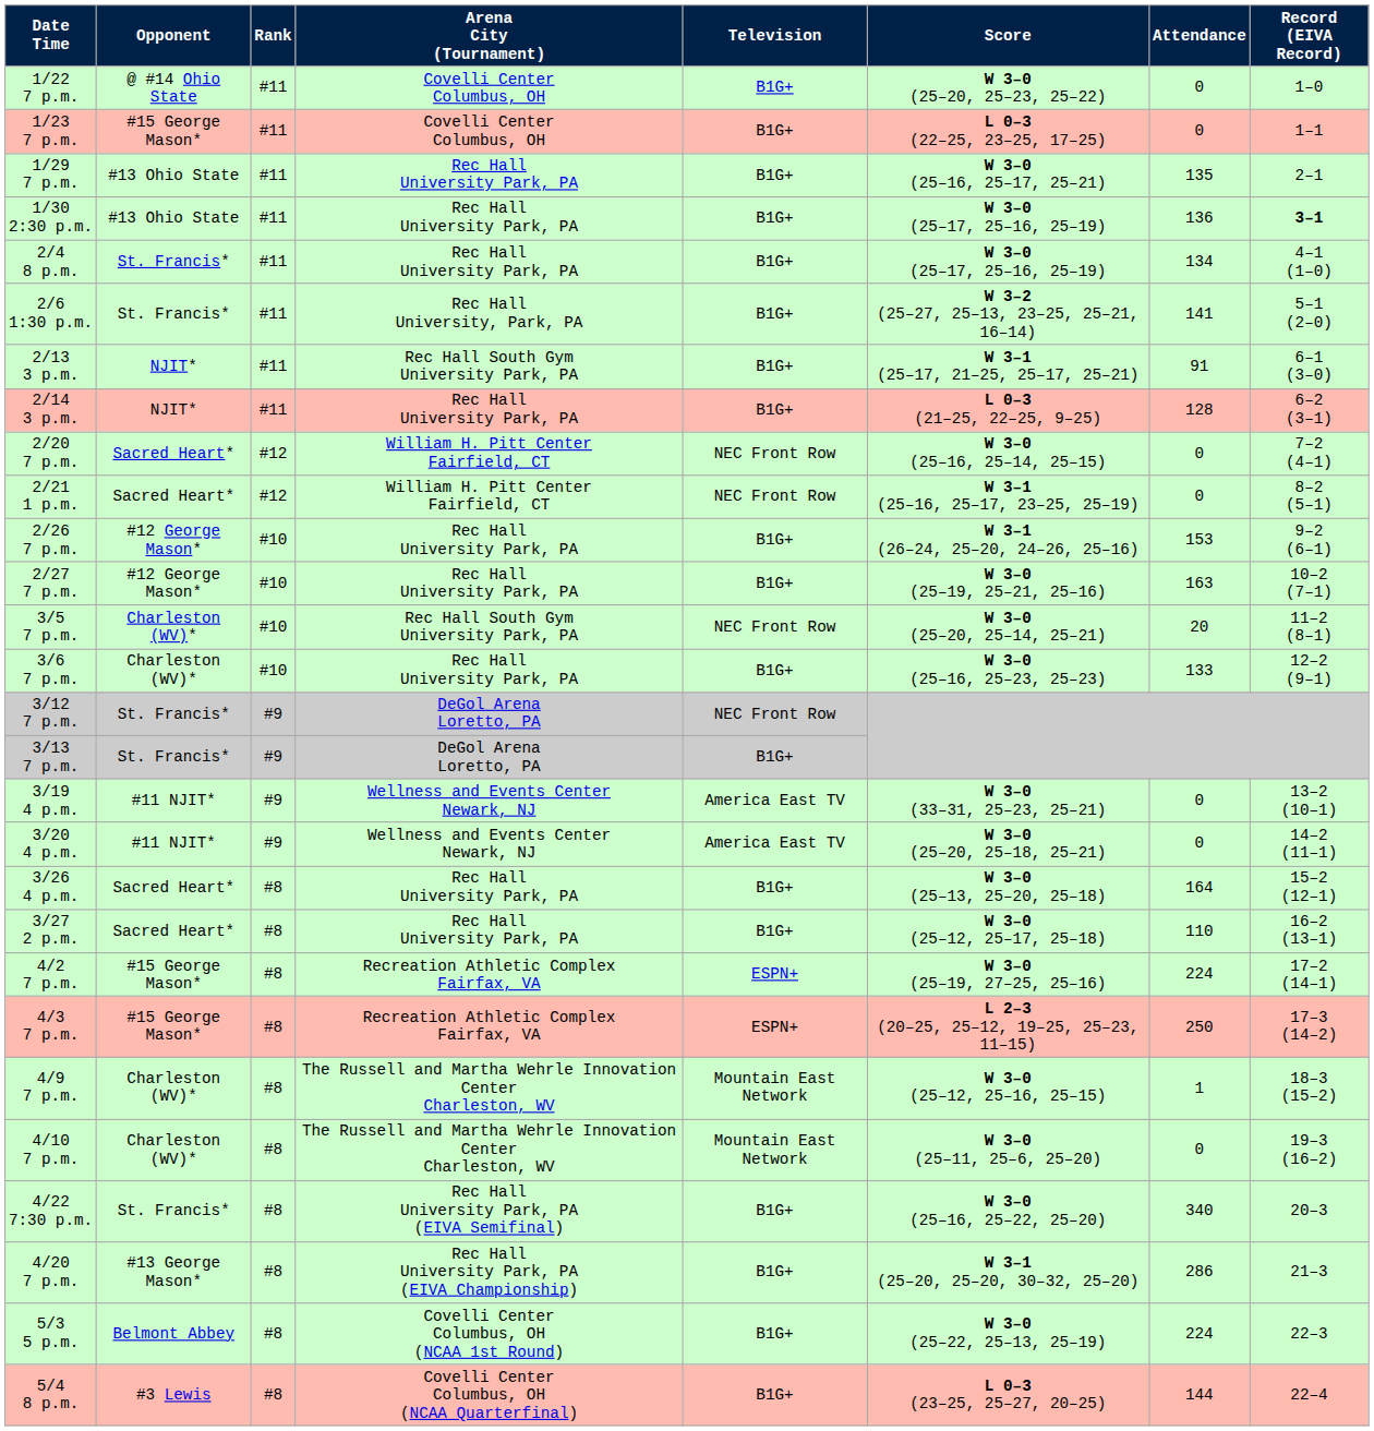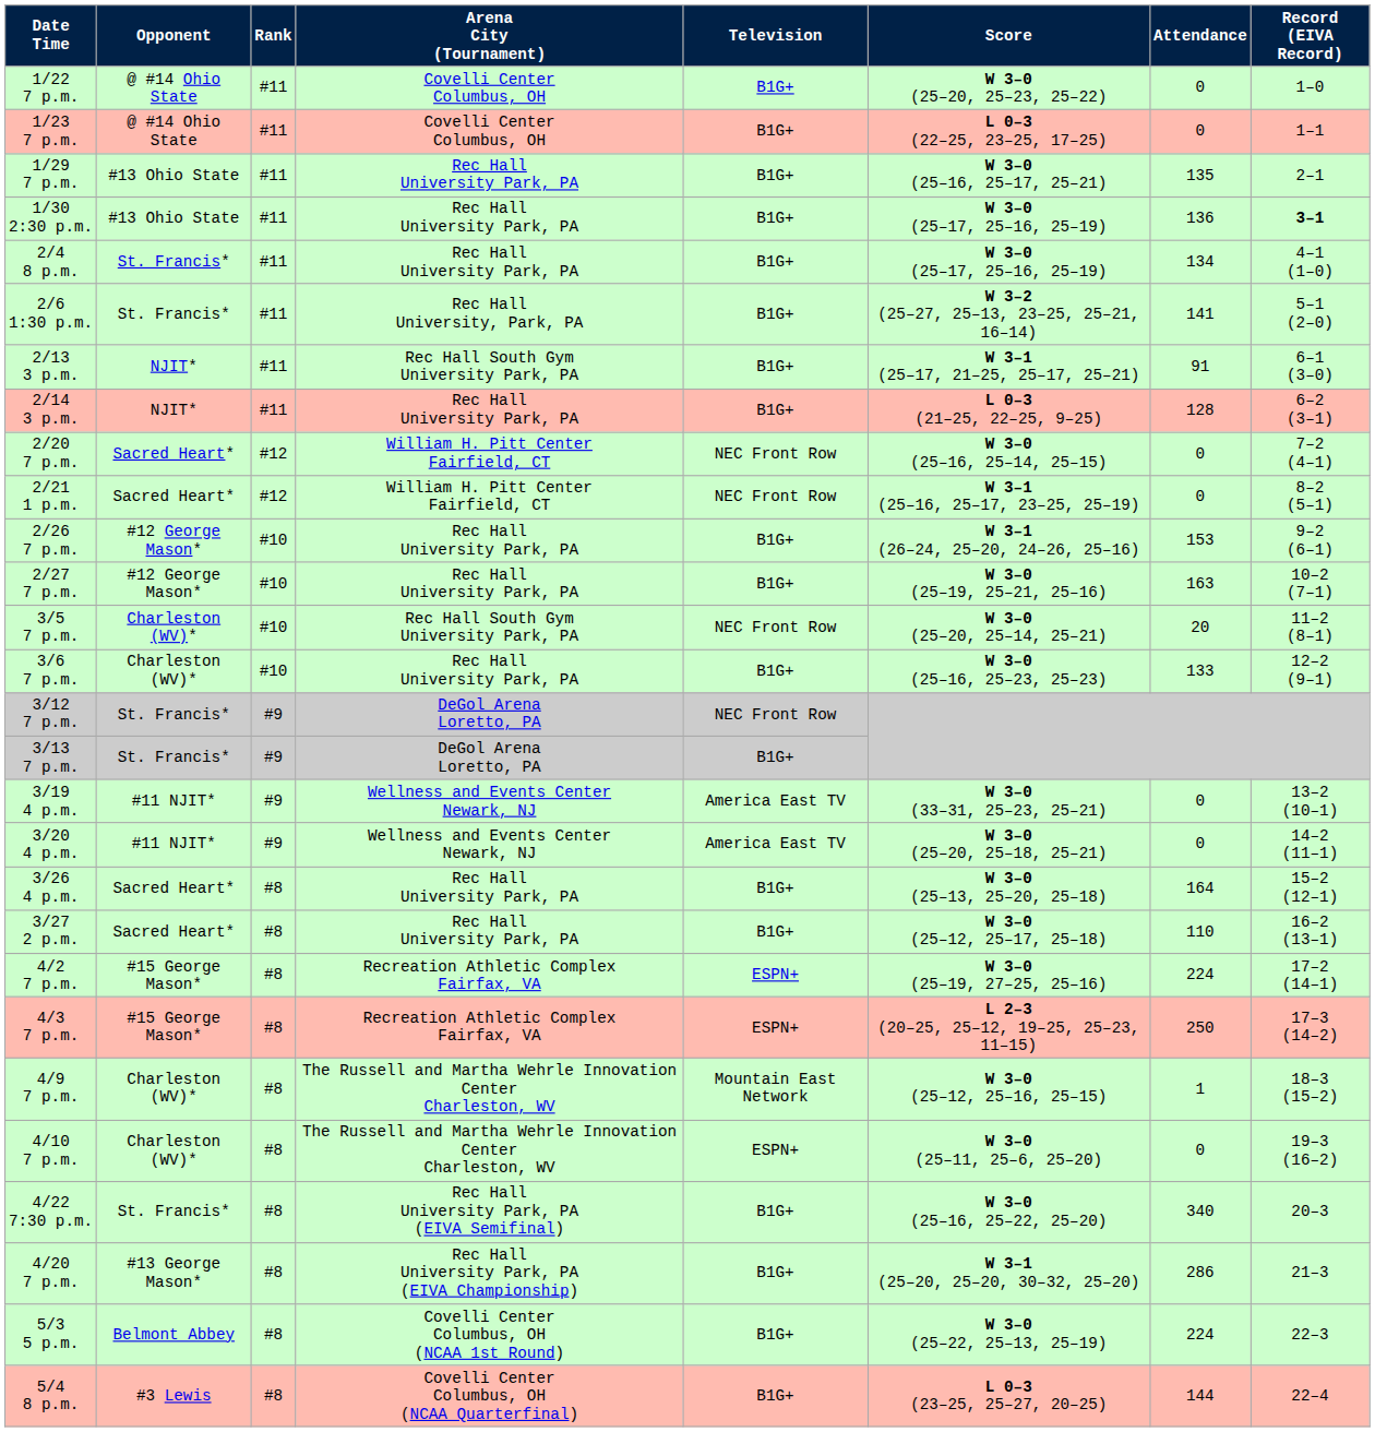 <table class="wikitable sortable" style="width:90%">
 <tr>
 <th style="background:#002147; color:#FFFFFF;" scope="col">Date<br>Time</th>
 <th style="background:#002147; color:#FFFFFF;" scope="col">Opponent</th>
 <th style="background:#002147; color:#FFFFFF;" scope="col">Rank</th>
 <th style="background:#002147; color:#FFFFFF;" scope="col">Arena<br>City<br>(Tournament)</th>
 <th style="background:#002147; color:#FFFFFF;" scope="col">Television</th>
 <th style="background:#002147; color:#FFFFFF;" scope="col">Score</th>
 <th style="background:#002147; color:#FFFFFF;" scope="col">Attendance</th>
 <th style="background:#002147; color:#FFFFFF;" scope="col">Record<br>(EIVA Record)</th>
 </tr>
 <tr align="center" bgcolor="#ccffcc">
 <td>1/22<br>7 p.m.</td>
 <td>@ #14 <a href='#'>Ohio State</a></td>
 <td>#11</td>
 <td><a href='#'>Covelli Center</a><br><a href='#'>Columbus, OH</a></td>
 <td><a href='#'>B1G+</a></td>
 <td><strong>W 3–0</strong><br>(25–20, 25–23, 25–22)</td>
 <td>0</td>
 <td>1–0</td>
 </tr>
 <tr align="center" bgcolor="#ffbbb">
 <td>1/23<br>7 p.m.</td>
-<td>#15 George Mason*</td>
+<td>@ #14 Ohio State</td>
 <td>#11</td>
 <td>Covelli Center<br>Columbus, OH</td>
 <td>B1G+</td>
 <td><strong>L 0–3</strong><br>(22–25, 23–25, 17–25)</td>
 <td>0</td>
 <td>1–1</td>
 </tr>
 <tr align="center" bgcolor="#ccffcc">
 <td>1/29<br>7 p.m.</td>
 <td>#13 Ohio State</td>
 <td>#11</td>
 <td><a href='#'>Rec Hall</a><br><a href='#'>University Park, PA</a></td>
 <td>B1G+</td>
 <td><strong>W 3–0</strong><br>(25–16, 25–17, 25–21)</td>
 <td>135</td>
 <td>2–1</td>
 </tr>
 <tr align="center" bgcolor="#ccffcc">
 <td>1/30<br>2:30 p.m.</td>
 <td>#13 Ohio State</td>
 <td>#11</td>
 <td>Rec Hall<br>University Park, PA</td>
 <td>B1G+</td>
 <td><strong>W 3–0</strong><br>(25–17, 25–16, 25–19)</td>
 <td>136</td>
 <td><strong>3–1</strong></td>
 </tr>
 <tr align="center" bgcolor="#ccffcc">
 <td>2/4<br>8 p.m.</td>
 <td><a href='#'>St. Francis</a>*</td>
 <td>#11</td>
 <td>Rec Hall<br>University Park, PA</td>
 <td>B1G+</td>
 <td><strong>W 3–0</strong><br>(25–17, 25–16, 25–19)</td>
 <td>134</td>
 <td>4–1<br>(1–0)</td>
 </tr>
 <tr align="center" bgcolor="#ccffcc">
 <td>2/6<br>1:30 p.m.</td>
 <td>St. Francis*</td>
 <td>#11</td>
 <td>Rec Hall<br>University, Park, PA</td>
 <td>B1G+</td>
 <td><strong>W 3–2</strong><br>(25–27, 25–13, 23–25, 25–21, 16–14)</td>
 <td>141</td>
 <td>5–1<br>(2–0)</td>
 </tr>
 <tr align="center" bgcolor="#ccffcc">
 <td>2/13<br>3 p.m.</td>
 <td><a href='#'>NJIT</a>*</td>
 <td>#11</td>
 <td>Rec Hall South Gym<br>University Park, PA</td>
 <td>B1G+</td>
 <td><strong>W 3–1</strong><br>(25–17, 21–25, 25–17, 25–21)</td>
 <td>91</td>
 <td>6–1<br>(3–0)</td>
 </tr>
 <tr align="center" bgcolor="#ffbbb">
 <td>2/14<br>3 p.m.</td>
 <td>NJIT*</td>
 <td>#11</td>
 <td>Rec Hall<br>University Park, PA</td>
 <td>B1G+</td>
 <td><strong>L 0–3</strong><br>(21–25, 22–25, 9–25)</td>
 <td>128</td>
 <td>6–2<br>(3–1)</td>
 </tr>
 <tr align="center" bgcolor="#ccffcc">
 <td>2/20<br>7 p.m.</td>
 <td><a href='#'>Sacred Heart</a>*</td>
 <td>#12</td>
 <td><a href='#'>William H. Pitt Center</a><br><a href='#'>Fairfield, CT</a></td>
 <td>NEC Front Row</td>
 <td><strong>W 3–0</strong><br>(25–16, 25–14, 25–15)</td>
 <td>0</td>
 <td>7–2<br>(4–1)</td>
 </tr>
 <tr align="center" bgcolor="#ccffcc">
 <td>2/21<br>1 p.m.</td>
 <td>Sacred Heart*</td>
 <td>#12</td>
 <td>William H. Pitt Center<br>Fairfield, CT</td>
 <td>NEC Front Row</td>
 <td><strong>W 3–1</strong><br>(25–16, 25–17, 23–25, 25–19)</td>
 <td>0</td>
 <td>8–2<br>(5–1)</td>
 </tr>
 <tr align="center" bgcolor="#ccffcc">
 <td>2/26<br>7 p.m.</td>
 <td>#12 <a href='#'>George Mason</a>*</td>
 <td>#10</td>
 <td>Rec Hall<br>University Park, PA</td>
 <td>B1G+</td>
 <td><strong>W 3–1</strong><br>(26–24, 25–20, 24–26, 25–16)</td>
 <td>153</td>
 <td>9–2<br>(6–1)</td>
 </tr>
 <tr align="center" bgcolor="#ccffcc">
 <td>2/27<br>7 p.m.</td>
 <td>#12 George Mason*</td>
 <td>#10</td>
 <td>Rec Hall<br>University Park, PA</td>
 <td>B1G+</td>
 <td><strong>W 3–0</strong><br>(25–19, 25–21, 25–16)</td>
 <td>163</td>
 <td>10–2<br>(7–1)</td>
 </tr>
 <tr align="center" bgcolor="#ccffcc">
 <td>3/5<br>7 p.m.</td>
 <td><a href='#'>Charleston (WV)</a>*</td>
 <td>#10</td>
 <td>Rec Hall South Gym<br>University Park, PA</td>
 <td>NEC Front Row</td>
 <td><strong>W 3–0</strong><br>(25–20, 25–14, 25–21)</td>
 <td>20</td>
 <td>11–2<br>(8–1)</td>
 </tr>
 <tr align="center" bgcolor="#ccffcc">
 <td>3/6<br>7 p.m.</td>
 <td>Charleston (WV)*</td>
 <td>#10</td>
 <td>Rec Hall<br>University Park, PA</td>
 <td>B1G+</td>
 <td><strong>W 3–0</strong><br>(25–16, 25–23, 25–23)</td>
 <td>133</td>
 <td>12–2<br>(9–1)</td>
 </tr>
 <tr align="center" bgcolor="CCCCCC">
 <td>3/12<br>7 p.m.</td>
 <td>St. Francis*</td>
 <td>#9</td>
 <td><a href='#'>DeGol Arena</a><br><a href='#'>Loretto, PA</a></td>
 <td>NEC Front Row</td>
 <td rowspan="2" colspan=3></td>
 </tr>
 <tr align="center" bgcolor="CCCCCC">
 <td>3/13<br>7 p.m.</td>
 <td>St. Francis*</td>
 <td>#9</td>
 <td>DeGol Arena<br>Loretto, PA</td>
 <td>B1G+</td>
 </tr>
 <tr align="center" bgcolor="#ccffcc">
 <td>3/19<br>4 p.m.</td>
 <td>#11 NJIT*</td>
 <td>#9</td>
 <td><a href='#'>Wellness and Events Center</a><br><a href='#'>Newark, NJ</a></td>
 <td>America East TV</td>
 <td><strong>W 3–0</strong><br>(33–31, 25–23, 25–21)</td>
 <td>0</td>
 <td>13–2<br>(10–1)</td>
 </tr>
 <tr align="center" bgcolor="#ccffcc">
 <td>3/20<br>4 p.m.</td>
 <td>#11 NJIT*</td>
 <td>#9</td>
 <td>Wellness and Events Center<br>Newark, NJ</td>
 <td>America East TV</td>
 <td><strong>W 3–0</strong><br>(25–20, 25–18, 25–21)</td>
 <td>0</td>
 <td>14–2<br>(11–1)</td>
 </tr>
 <tr align="center" bgcolor="#ccffcc">
 <td>3/26<br>4 p.m.</td>
 <td>Sacred Heart*</td>
 <td>#8</td>
 <td>Rec Hall<br>University Park, PA</td>
 <td>B1G+</td>
 <td><strong>W 3–0</strong><br>(25–13, 25–20, 25–18)</td>
 <td>164</td>
 <td>15–2<br>(12–1)</td>
 </tr>
 <tr align="center" bgcolor="#ccffcc">
 <td>3/27<br>2 p.m.</td>
 <td>Sacred Heart*</td>
 <td>#8</td>
 <td>Rec Hall<br>University Park, PA</td>
 <td>B1G+</td>
 <td><strong>W 3–0</strong><br>(25–12, 25–17, 25–18)</td>
 <td>110</td>
 <td>16–2<br>(13–1)</td>
 </tr>
 <tr align="center" bgcolor="#ccffcc">
 <td>4/2<br>7 p.m.</td>
 <td>#15 George Mason*</td>
 <td>#8</td>
 <td>Recreation Athletic Complex<br><a href='#'>Fairfax, VA</a></td>
 <td><a href='#'>ESPN+</a></td>
 <td><strong>W 3–0</strong><br>(25–19, 27–25, 25–16)</td>
 <td>224</td>
 <td>17–2<br>(14–1)</td>
 </tr>
 <tr align="center" bgcolor="#ffbbb">
 <td>4/3<br>7 p.m.</td>
 <td>#15 George Mason*</td>
 <td>#8</td>
 <td>Recreation Athletic Complex<br>Fairfax, VA</td>
 <td>ESPN+</td>
 <td><strong>L 2–3</strong><br>(20–25, 25–12, 19–25, 25–23, 11–15)</td>
 <td>250</td>
 <td>17–3<br>(14–2)</td>
 </tr>
 <tr align="center" bgcolor="#ccffcc">
 <td>4/9<br>7 p.m.</td>
 <td>Charleston (WV)*</td>
 <td>#8</td>
 <td>The Russell and Martha Wehrle Innovation Center<br><a href='#'>Charleston, WV</a></td>
 <td>Mountain East Network</td>
 <td><strong>W 3–0</strong><br>(25–12, 25–16, 25–15)</td>
 <td>1</td>
 <td>18–3<br>(15–2)</td>
 </tr>
 <tr align="center" bgcolor="#ccffcc">
 <td>4/10<br>7 p.m.</td>
 <td>Charleston (WV)*</td>
 <td>#8</td>
 <td>The Russell and Martha Wehrle Innovation Center<br>Charleston, WV</td>
-<td>Mountain East Network</td>
+<td>ESPN+</td>
 <td><strong>W 3–0</strong><br>(25–11, 25–6, 25–20)</td>
 <td>0</td>
 <td>19–3<br>(16–2)</td>
 </tr>
 <tr align="center" bgcolor="#ccffcc">
 <td>4/22<br>7:30 p.m.</td>
 <td>St. Francis*</td>
 <td>#8</td>
 <td>Rec Hall<br>University Park, PA<br>(<a href='#'>EIVA Semifinal</a>)</td>
 <td>B1G+</td>
 <td><strong>W 3–0</strong><br>(25–16, 25–22, 25–20)</td>
 <td>340</td>
 <td>20–3</td>
 </tr>
 <tr align="center" bgcolor="#ccffcc">
 <td>4/20<br>7 p.m.</td>
 <td>#13 George Mason*</td>
 <td>#8</td>
 <td>Rec Hall<br>University Park, PA<br>(<a href='#'>EIVA Championship</a>)</td>
 <td>B1G+</td>
 <td><strong>W 3–1</strong><br>(25–20, 25–20, 30–32, 25–20)</td>
 <td>286</td>
 <td>21–3</td>
 </tr>
 <tr align="center" bgcolor="#ccffcc">
 <td>5/3<br>5 p.m.</td>
 <td><a href='#'>Belmont Abbey</a></td>
 <td>#8</td>
 <td>Covelli Center<br>Columbus, OH<br>(<a href='#'>NCAA 1st Round</a>)</td>
 <td>B1G+</td>
 <td><strong>W 3–0</strong><br>(25–22, 25–13, 25–19)</td>
 <td>224</td>
 <td>22–3</td>
 </tr>
 <tr align="center" bgcolor="#ffbbb">
 <td>5/4<br>8 p.m.</td>
 <td>#3 <a href='#'>Lewis</a></td>
 <td>#8</td>
 <td>Covelli Center<br>Columbus, OH<br>(<a href='#'>NCAA Quarterfinal</a>)</td>
 <td>B1G+</td>
 <td><strong>L 0–3</strong><br>(23–25, 25–27, 20–25)</td>
 <td>144</td>
 <td>22–4</td>
 </tr>
 </table>
